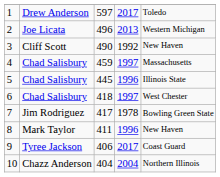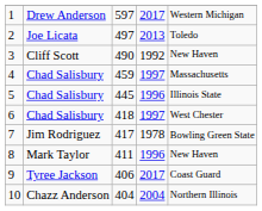 <table class="wikitable">
 <tr>
 </tr>
 <tr>
 <td>1</td>
 <td><a href='#'>Drew Anderson</a></td>
 <td>597</td>
 <td><a href='#'>2017</a></td>
-<td style="font-size:80%;">Toledo</td>
+<td style="font-size:80%;">Western Michigan</td>
 </tr>
 <tr>
 <td>2</td>
 <td><a href='#'>Joe Licata</a></td>
-<td>496</td>
+<td>497</td>
 <td><a href='#'>2013</a></td>
-<td style="font-size:80%;">Western Michigan</td>
+<td style="font-size:80%;">Toledo</td>
 </tr>
 <tr>
 <td>3</td>
 <td>Cliff Scott</td>
 <td>490</td>
 <td>1992</td>
 <td style="font-size:80%;">New Haven</td>
 </tr>
 <tr>
 <td>4</td>
 <td><a href='#'>Chad Salisbury</a></td>
 <td>459</td>
 <td><a href='#'>1997</a></td>
 <td style="font-size:80%;">Massachusetts</td>
 </tr>
 <tr>
 <td>5</td>
 <td><a href='#'>Chad Salisbury</a></td>
 <td>445</td>
 <td><a href='#'>1996</a></td>
 <td style="font-size:80%;">Illinois State</td>
 </tr>
 <tr>
 <td>6</td>
 <td><a href='#'>Chad Salisbury</a></td>
 <td>418</td>
 <td><a href='#'>1997</a></td>
 <td style="font-size:80%;">West Chester</td>
 </tr>
 <tr>
 <td>7</td>
 <td>Jim Rodriguez</td>
 <td>417</td>
 <td>1978</td>
 <td style="font-size:80%;">Bowling Green State</td>
 </tr>
 <tr>
 <td>8</td>
 <td>Mark Taylor</td>
 <td>411</td>
 <td><a href='#'>1996</a></td>
 <td style="font-size:80%;">New Haven</td>
 </tr>
 <tr>
 <td>9</td>
 <td><a href='#'>Tyree Jackson</a></td>
 <td>406</td>
 <td><a href='#'>2017</a></td>
 <td style="font-size:80%;">Coast Guard</td>
 </tr>
 <tr>
 <td>10</td>
 <td>Chazz Anderson</td>
 <td>404</td>
 <td><a href='#'>2004</a></td>
 <td style="font-size:80%;">Northern Illinois</td>
 </tr>
 </table>
